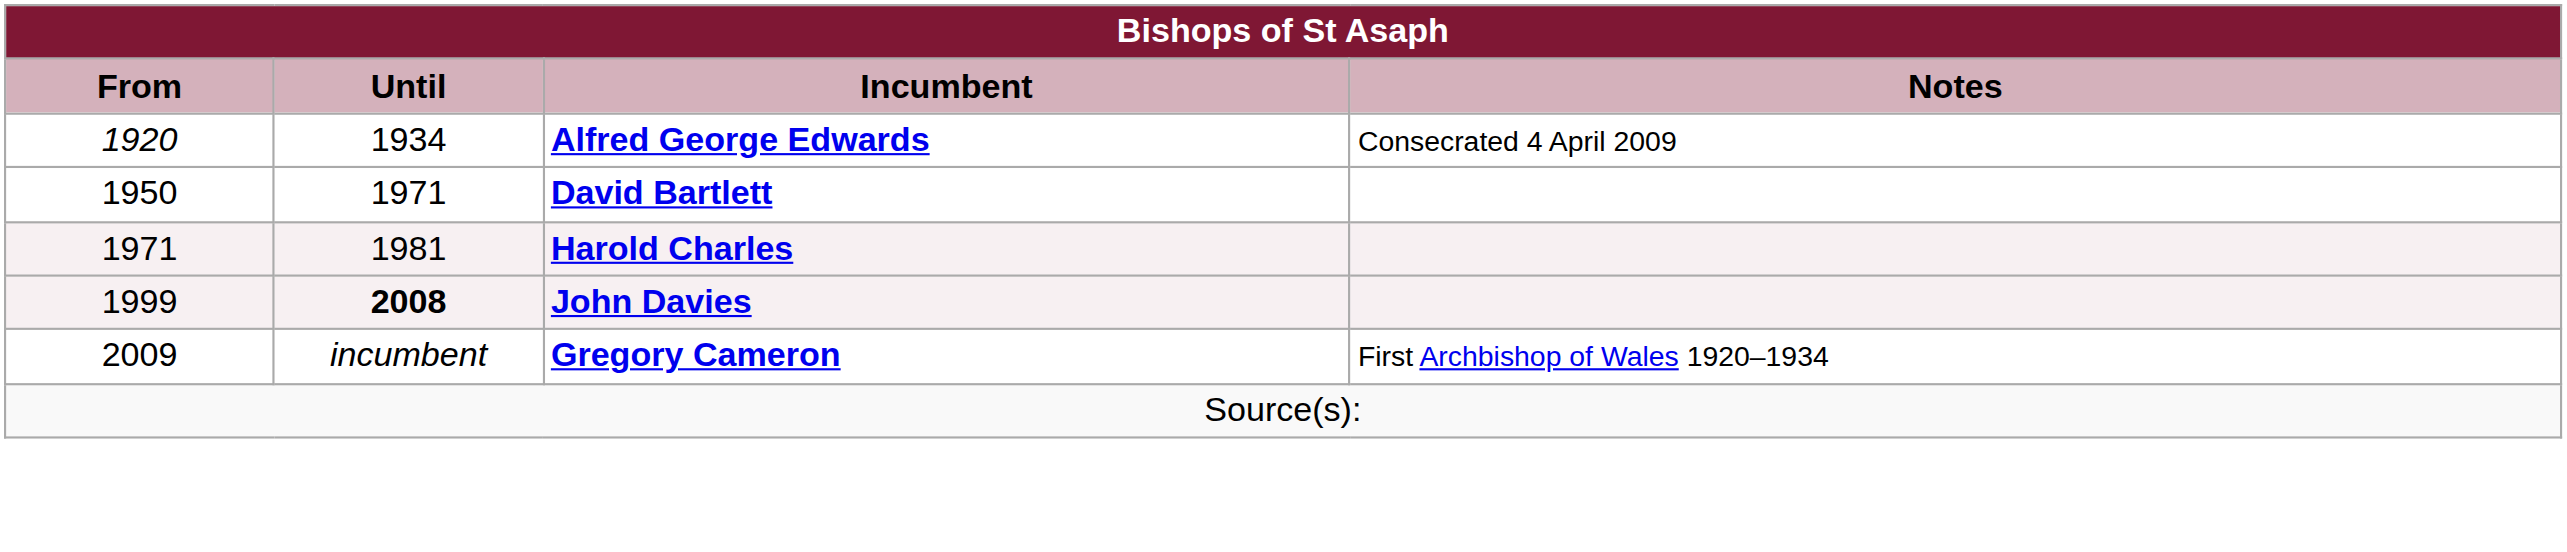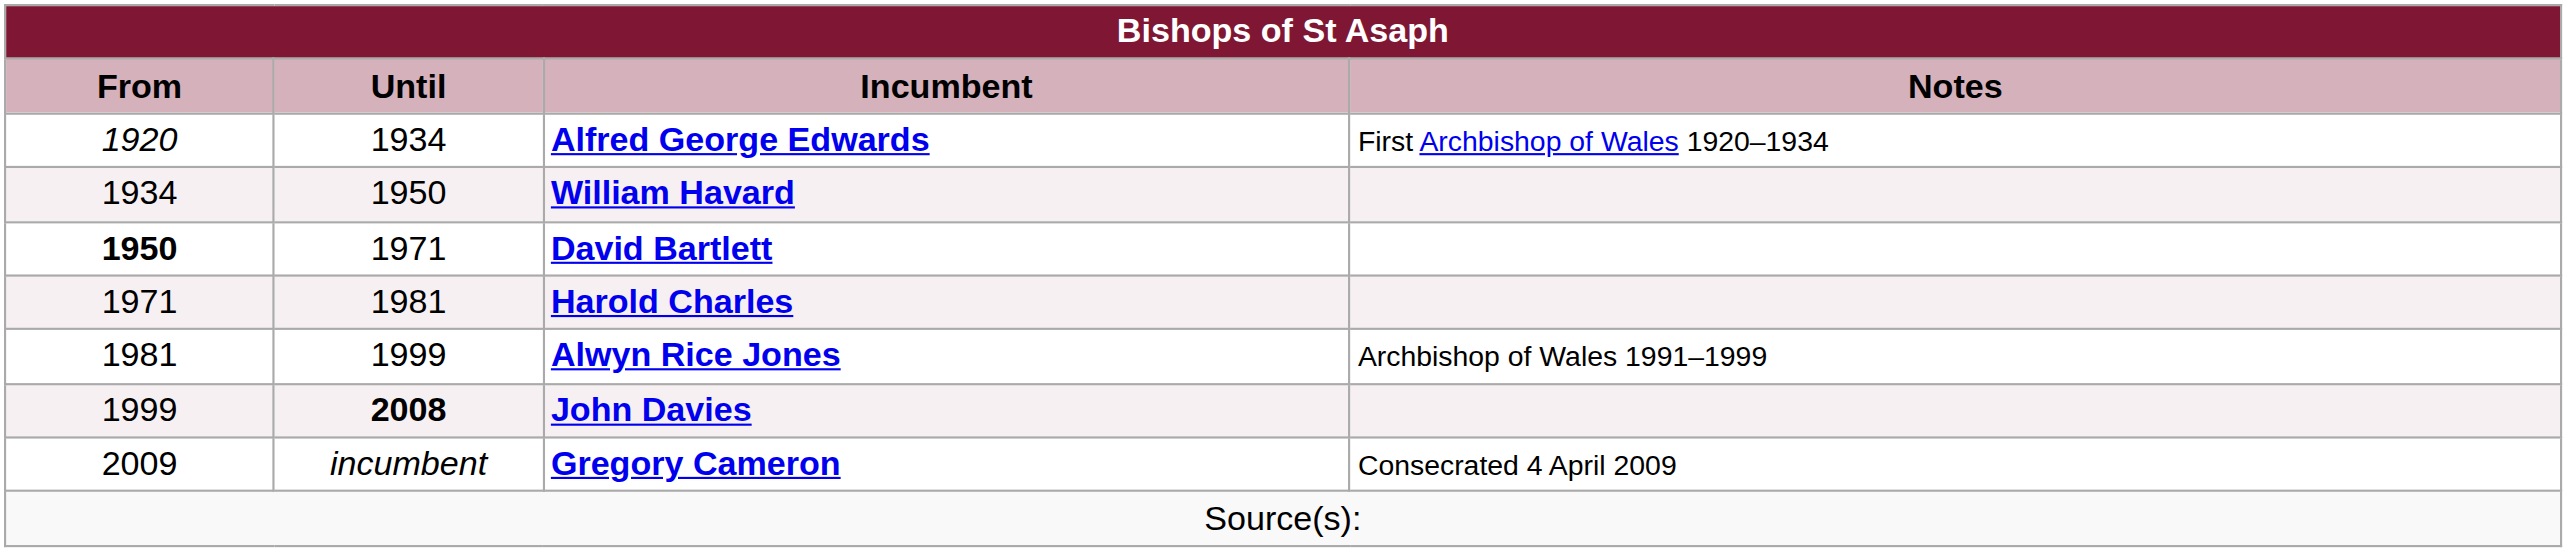 <table class="wikitable" style="width:95%;" border="1" cellpadding="2">
 <tr>
 <th colspan="4" style="background-color: #7F1734; color: white;">Bishops of St Asaph</th>
 </tr>
 <tr valign=center>
 <th style="background-color:#D4B1BB" width="10%">From</th>
 <th style="background-color:#D4B1BB" width="10%">Until</th>
 <th style="background-color:#D4B1BB" width="30%">Incumbent</th>
 <th style="background-color:#D4B1BB" width="45%">Notes</th>
 </tr>
 <tr valign=top bgcolor="white">
 <td align=center><em>1920</em></td>
 <td align=center>1934</td>
 <td> <strong><a href='#'>Alfred George Edwards</a></strong></td>
-<td><small>Consecrated 4 April 2009</small></td>
+<td><small>First <a href='#'>Archbishop of Wales</a> 1920–1934</small></td>
+</tr>
+<tr valign=top bgcolor="#F7F0F2">
+<td align=center>1934</td>
+<td align=center>1950</td>
+<td> <strong><a href='#'>William Havard</a></strong></td>
+<td></td>
 </tr>
 <tr valign=top bgcolor="white">
-<td align=center>1950</td>
+<td align=center><strong>1950</strong></td>
 <td align=center>1971</td>
 <td> <strong><a href='#'>David Bartlett</a></strong></td>
 <td></td>
 </tr>
 <tr valign=top bgcolor="#F7F0F2">
 <td align=center>1971</td>
 <td align=center>1981</td>
 <td> <strong><a href='#'>Harold Charles</a></strong></td>
 <td></td>
+</tr>
+<tr valign=top bgcolor="white">
+<td align=center>1981</td>
+<td align=center>1999</td>
+<td> <strong><a href='#'>Alwyn Rice Jones</a></strong></td>
+<td><small>Archbishop of Wales 1991–1999</small></td>
 </tr>
 <tr valign=top bgcolor="#F7F0F2">
 <td align=center>1999</td>
 <td align=center><strong>2008</strong></td>
 <td> <strong><a href='#'>John Davies</a></strong></td>
 <td></td>
 </tr>
 <tr valign=top bgcolor="white">
 <td align=center>2009</td>
 <td align=center><em>incumbent</em></td>
 <td> <strong><a href='#'>Gregory Cameron</a></strong></td>
-<td><small>First <a href='#'>Archbishop of Wales</a> 1920–1934</small></td>
+<td><small>Consecrated 4 April 2009</small></td>
 </tr>
 <tr valign=top>
 <td align=center colspan="4">Source(s):</td>
 </tr>
 </table>
